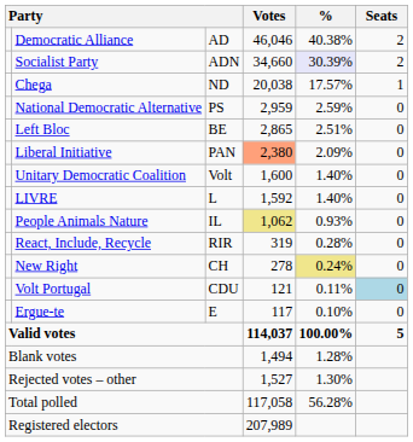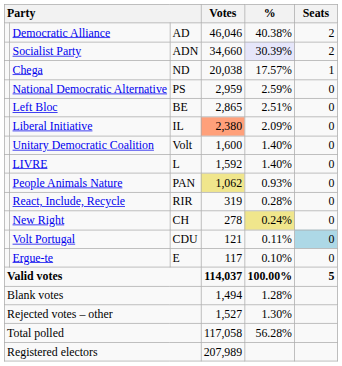 <table class="wikitable" border="1" style="text-align:right;">
 <tr>
 <th style="text-align:left;" colspan=3>Party</th>
 <th align=center width="50">Votes</th>
 <th align=center width="50">%</th>
 <th align=center width="50">Seats</th>
 </tr>
 <tr>
 <td></td>
 <td align=left><a href='#'>Democratic Alliance</a></td>
 <td align=left>AD</td>
 <td>46,046</td>
 <td>40.38%</td>
 <td>2</td>
 </tr>
 <tr>
 <td></td>
 <td align=left><a href='#'>Socialist Party</a></td>
 <td align=left>ADN</td>
 <td>34,660</td>
 <td style="background: lavender;">30.39%</td>
 <td>2</td>
 </tr>
 <tr>
 <td></td>
 <td align=left><a href='#'>Chega</a></td>
 <td align=left>ND</td>
 <td>20,038</td>
 <td>17.57%</td>
 <td>1</td>
 </tr>
 <tr>
 <td></td>
 <td align=left><a href='#'>National Democratic Alternative</a></td>
 <td align=left>PS</td>
 <td>2,959</td>
 <td>2.59%</td>
 <td>0</td>
 </tr>
 <tr>
 <td></td>
 <td align=left><a href='#'>Left Bloc</a></td>
 <td align=left>BE</td>
 <td>2,865</td>
 <td>2.51%</td>
 <td>0</td>
 </tr>
 <tr>
 <td></td>
 <td align=left><a href='#'>Liberal Initiative</a></td>
-<td align=left>PAN</td>
+<td align=left>IL</td>
 <td style="background: lightsalmon;">2,380</td>
 <td>2.09%</td>
 <td>0</td>
 </tr>
 <tr>
 <td></td>
 <td align=left style="white-space: nowrap;"><a href='#'>Unitary Democratic Coalition</a></td>
 <td align=left>Volt</td>
 <td>1,600</td>
 <td>1.40%</td>
 <td>0</td>
 </tr>
 <tr>
 <td></td>
 <td align=left><a href='#'>LIVRE</a></td>
 <td align=left>L</td>
 <td>1,592</td>
 <td>1.40%</td>
 <td>0</td>
 </tr>
 <tr>
 <td></td>
 <td align=left><a href='#'>People Animals Nature</a></td>
-<td align=left>IL</td>
+<td align=left>PAN</td>
 <td style="background: khaki;">1,062</td>
 <td>0.93%</td>
 <td>0</td>
 </tr>
 <tr>
 <td></td>
 <td align=left><a href='#'>React, Include, Recycle</a></td>
 <td align=left>RIR</td>
 <td>319</td>
 <td>0.28%</td>
 <td>0</td>
 </tr>
 <tr>
 <td></td>
 <td align=left><a href='#'>New Right</a></td>
 <td align=left>CH</td>
 <td>278</td>
 <td style="background: khaki;">0.24%</td>
 <td>0</td>
 </tr>
 <tr>
 <td></td>
 <td align=left><a href='#'>Volt Portugal</a></td>
 <td align=left>CDU</td>
 <td>121</td>
 <td>0.11%</td>
 <td style="background: lightblue;">0</td>
 </tr>
 <tr>
 <td></td>
 <td align=left><a href='#'>Ergue-te</a></td>
 <td align=left>E</td>
 <td>117</td>
 <td>0.10%</td>
 <td>0</td>
 </tr>
 <tr style="font-weight:bold">
 <td align=left colspan=3>Valid votes</td>
 <td>114,037</td>
 <td>100.00%</td>
 <td>5</td>
 </tr>
 <tr>
 <td align=left colspan=3>Blank votes</td>
 <td>1,494</td>
 <td>1.28%</td>
 <td></td>
 </tr>
 <tr>
 <td align=left colspan=3>Rejected votes – other</td>
 <td>1,527</td>
 <td>1.30%</td>
 <td></td>
 </tr>
 <tr>
 <td align=left colspan=3>Total polled</td>
 <td>117,058</td>
 <td>56.28%</td>
 <td></td>
 </tr>
 <tr>
 <td align=left colspan=3>Registered electors</td>
 <td>207,989</td>
 <td></td>
 <td></td>
 </tr>
 </table>
